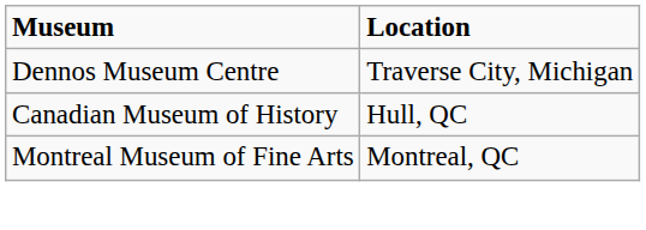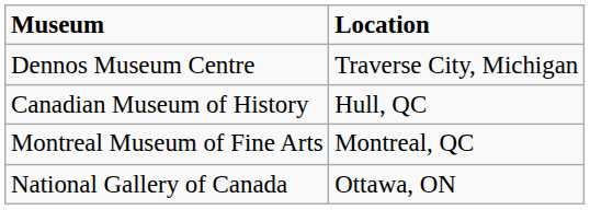 <table class="wikitable">
 <tr>
 <td><strong>Museum</strong></td>
 <td><strong>Location</strong></td>
 </tr>
 <tr>
 <td>Dennos Museum Centre</td>
 <td>Traverse City, Michigan</td>
 </tr>
 <tr>
 <td>Canadian Museum of History</td>
 <td>Hull, QC</td>
 </tr>
 <tr>
 <td>Montreal Museum of Fine Arts</td>
 <td>Montreal, QC</td>
 </tr>
+<tr>
+<td>National Gallery of Canada</td>
+<td>Ottawa, ON</td>
+</tr>
 </table>
